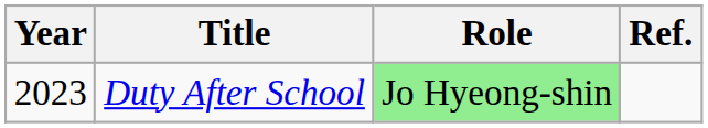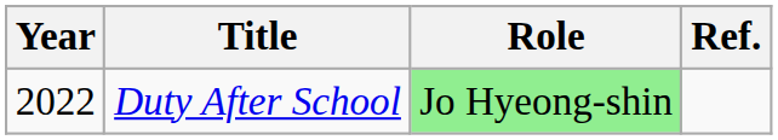 <table class="wikitable">
 <tr>
 <th>Year</th>
 <th>Title</th>
 <th>Role</th>
 <th>Ref.</th>
 </tr>
 <tr>
-<td>2023</td>
+<td>2022</td>
 <td><em><a href='#'>Duty After School</a></em></td>
 <td style="background: lightgreen;">Jo Hyeong-shin</td>
 <td></td>
 </tr>
 </table>
